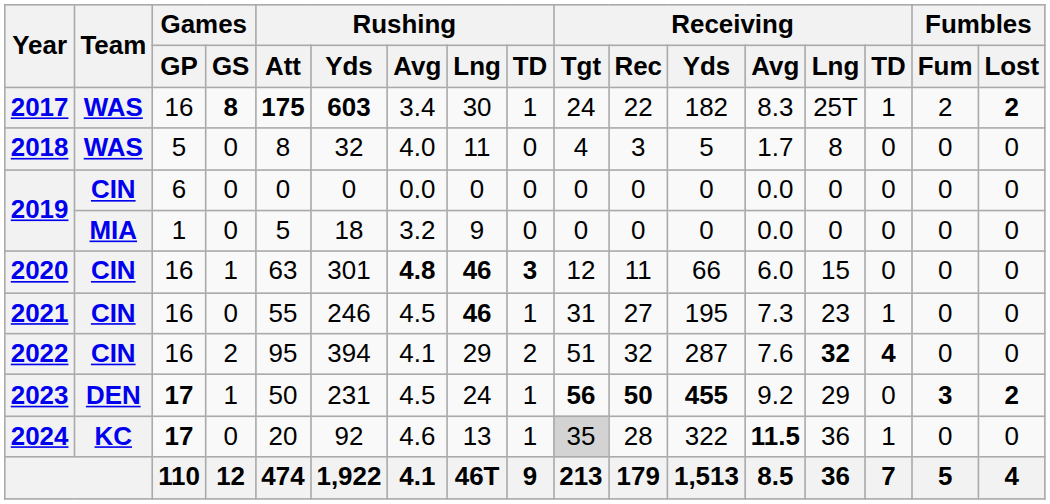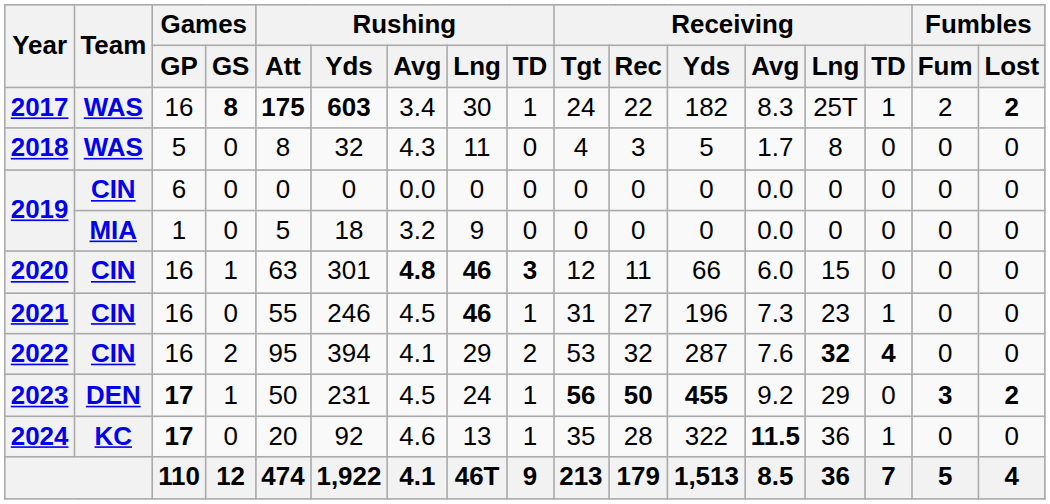 <table class="wikitable" style="text-align:center;">
 <tr>
 <th rowspan="2">Year</th>
 <th rowspan="2">Team</th>
 <th colspan="2">Games</th>
 <th colspan="5">Rushing</th>
 <th colspan="6">Receiving</th>
 <th colspan="2">Fumbles</th>
 </tr>
 <tr>
 <th>GP</th>
 <th>GS</th>
 <th>Att</th>
 <th>Yds</th>
 <th>Avg</th>
 <th>Lng</th>
 <th>TD</th>
 <th>Tgt</th>
 <th>Rec</th>
 <th>Yds</th>
 <th>Avg</th>
 <th>Lng</th>
 <th>TD</th>
 <th>Fum</th>
 <th>Lost</th>
 </tr>
 <tr>
 <th><a href='#'>2017</a></th>
 <th><a href='#'>WAS</a></th>
 <td>16</td>
 <td><strong>8</strong></td>
 <td><strong>175</strong></td>
 <td><strong>603</strong></td>
 <td>3.4</td>
 <td>30</td>
 <td>1</td>
 <td>24</td>
 <td>22</td>
 <td>182</td>
 <td>8.3</td>
 <td>25T</td>
 <td>1</td>
 <td>2</td>
 <td><strong>2</strong></td>
 </tr>
 <tr>
 <th><a href='#'>2018</a></th>
 <th><a href='#'>WAS</a></th>
 <td>5</td>
 <td>0</td>
 <td>8</td>
 <td>32</td>
-<td>4.0</td>
+<td>4.3</td>
 <td>11</td>
 <td>0</td>
 <td>4</td>
 <td>3</td>
 <td>5</td>
 <td>1.7</td>
 <td>8</td>
 <td>0</td>
 <td>0</td>
 <td>0</td>
 </tr>
 <tr>
 <th rowspan="2"><a href='#'>2019</a></th>
 <th><a href='#'>CIN</a></th>
 <td>6</td>
 <td>0</td>
 <td>0</td>
 <td>0</td>
 <td>0.0</td>
 <td>0</td>
 <td>0</td>
 <td>0</td>
 <td>0</td>
 <td>0</td>
 <td>0.0</td>
 <td>0</td>
 <td>0</td>
 <td>0</td>
 <td>0</td>
 </tr>
 <tr>
 <th><a href='#'>MIA</a></th>
 <td>1</td>
 <td>0</td>
 <td>5</td>
 <td>18</td>
 <td>3.2</td>
 <td>9</td>
 <td>0</td>
 <td>0</td>
 <td>0</td>
 <td>0</td>
 <td>0.0</td>
 <td>0</td>
 <td>0</td>
 <td>0</td>
 <td>0</td>
 </tr>
 <tr>
 <th><a href='#'>2020</a></th>
 <th><a href='#'>CIN</a></th>
 <td>16</td>
 <td>1</td>
 <td>63</td>
 <td>301</td>
 <td><strong>4.8</strong></td>
 <td><strong>46</strong></td>
 <td><strong>3</strong></td>
 <td>12</td>
 <td>11</td>
 <td>66</td>
 <td>6.0</td>
 <td>15</td>
 <td>0</td>
 <td>0</td>
 <td>0</td>
 </tr>
 <tr>
 <th><a href='#'>2021</a></th>
 <th><a href='#'>CIN</a></th>
 <td>16</td>
 <td>0</td>
 <td>55</td>
 <td>246</td>
 <td>4.5</td>
 <td><strong>46</strong></td>
 <td>1</td>
 <td>31</td>
 <td>27</td>
-<td>195</td>
+<td>196</td>
 <td>7.3</td>
 <td>23</td>
 <td>1</td>
 <td>0</td>
 <td>0</td>
 </tr>
 <tr>
 <th><a href='#'>2022</a></th>
 <th><a href='#'>CIN</a></th>
 <td>16</td>
 <td>2</td>
 <td>95</td>
 <td>394</td>
 <td>4.1</td>
 <td>29</td>
 <td>2</td>
-<td>51</td>
+<td>53</td>
 <td>32</td>
 <td>287</td>
 <td>7.6</td>
 <td><strong>32</strong></td>
 <td><strong>4</strong></td>
 <td>0</td>
 <td>0</td>
 </tr>
 <tr>
 <th><a href='#'>2023</a></th>
 <th><a href='#'>DEN</a></th>
 <td><strong>17</strong></td>
 <td>1</td>
 <td>50</td>
 <td>231</td>
 <td>4.5</td>
 <td>24</td>
 <td>1</td>
 <td><strong>56</strong></td>
 <td><strong>50</strong></td>
 <td><strong>455</strong></td>
 <td>9.2</td>
 <td>29</td>
 <td>0</td>
 <td><strong>3</strong></td>
 <td><strong>2</strong></td>
 </tr>
 <tr>
 <th><a href='#'>2024</a></th>
 <th><a href='#'>KC</a></th>
 <td><strong>17</strong></td>
 <td>0</td>
 <td>20</td>
 <td>92</td>
 <td>4.6</td>
 <td>13</td>
 <td>1</td>
-<td style="background: lightgrey;">35</td>
+<td>35</td>
 <td>28</td>
 <td>322</td>
 <td><strong>11.5</strong></td>
 <td>36</td>
 <td>1</td>
 <td>0</td>
 <td>0</td>
 </tr>
 <tr>
 <th colspan="2"></th>
 <th>110</th>
 <th>12</th>
 <th>474</th>
 <th>1,922</th>
 <th>4.1</th>
 <th>46T</th>
 <th>9</th>
 <th>213</th>
 <th>179</th>
 <th>1,513</th>
 <th>8.5</th>
 <th>36</th>
 <th>7</th>
 <th>5</th>
 <th>4</th>
 </tr>
 </table>
